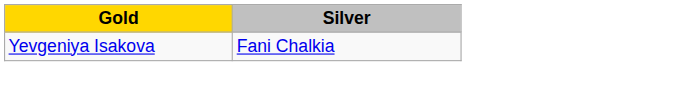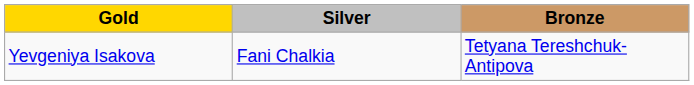 <table class="wikitable" style="text-align:left">
 <tr align="center">
 <td width=200 bgcolor=gold><strong>Gold</strong></td>
 <td width=200 bgcolor=silver><strong>Silver</strong></td>
+<td width=200 bgcolor=CC9966><strong>Bronze</strong></td>
 </tr>
 <tr>
 <td><a href='#'>Yevgeniya Isakova</a><br><em></em></td>
 <td><a href='#'>Fani Chalkia</a><br><em></em></td>
+<td><a href='#'>Tetyana Tereshchuk-Antipova</a> <br><em></em></td>
 </tr>
 </table>
